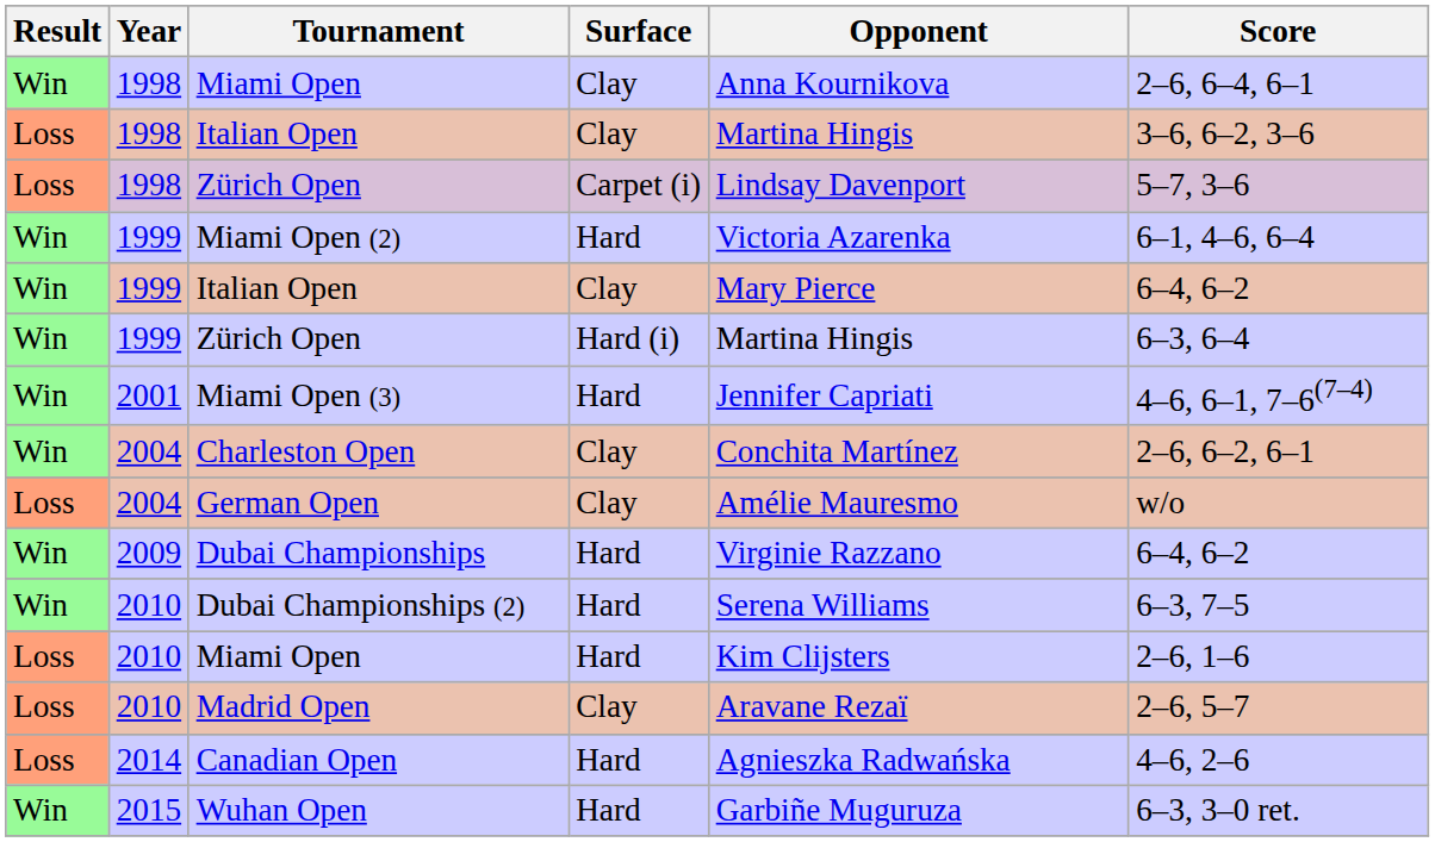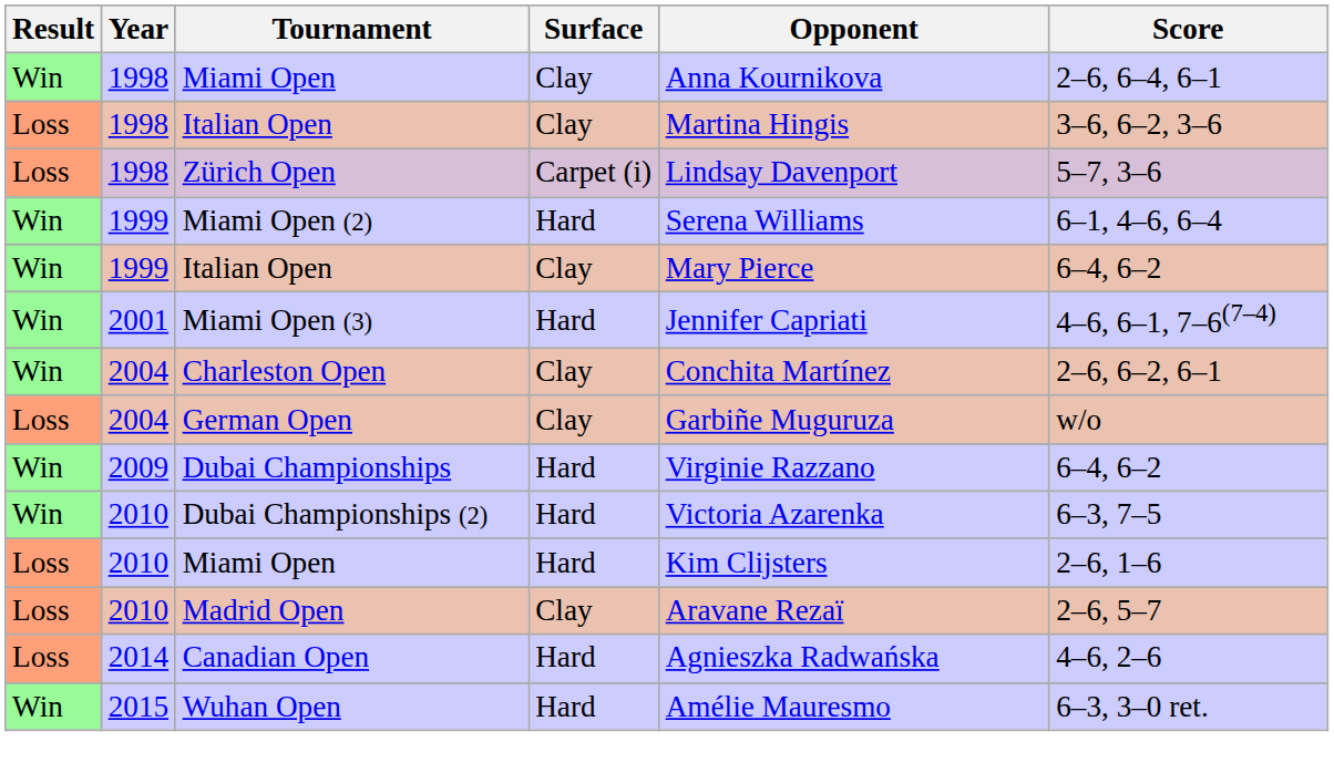 <table class="sortable wikitable">
 <tr>
 <th>Result</th>
 <th>Year</th>
 <th width=180>Tournament</th>
 <th>Surface</th>
 <th width=200>Opponent</th>
 <th width=140>Score</th>
 </tr>
 <tr bgcolor=CCCCFF>
 <td bgcolor=98FB98>Win</td>
 <td><a href='#'>1998</a></td>
 <td><a href='#'>Miami Open</a></td>
 <td>Clay</td>
 <td> <a href='#'>Anna Kournikova</a></td>
 <td>2–6, 6–4, 6–1</td>
 </tr>
 <tr bgcolor=EBC2AF>
 <td bgcolor=FFA07A>Loss</td>
 <td><a href='#'>1998</a></td>
 <td><a href='#'>Italian Open</a></td>
 <td>Clay</td>
 <td> <a href='#'>Martina Hingis</a></td>
 <td>3–6, 6–2, 3–6</td>
 </tr>
 <tr bgcolor=thistle>
 <td bgcolor=FFA07A>Loss</td>
 <td><a href='#'>1998</a></td>
 <td><a href='#'>Zürich Open</a></td>
 <td>Carpet (i)</td>
 <td> <a href='#'>Lindsay Davenport</a></td>
 <td>5–7, 3–6</td>
 </tr>
 <tr bgcolor=CCCCFF>
 <td bgcolor=98FB98>Win</td>
 <td><a href='#'>1999</a></td>
 <td>Miami Open <small>(2)</small></td>
 <td>Hard</td>
-<td> <a href='#'>Victoria Azarenka</a></td>
+<td> <a href='#'>Serena Williams</a></td>
 <td>6–1, 4–6, 6–4</td>
 </tr>
 <tr bgcolor=EBC2AF>
 <td bgcolor=98FB98>Win</td>
 <td><a href='#'>1999</a></td>
 <td>Italian Open</td>
 <td>Clay</td>
 <td> <a href='#'>Mary Pierce</a></td>
 <td>6–4, 6–2</td>
-</tr>
-<tr bgcolor=CCCCFF>
-<td bgcolor=98FB98>Win</td>
-<td><a href='#'>1999</a></td>
-<td>Zürich Open</td>
-<td>Hard (i)</td>
-<td> Martina Hingis</td>
-<td>6–3, 6–4</td>
 </tr>
 <tr bgcolor=CCCCFF>
 <td bgcolor=98FB98>Win</td>
 <td><a href='#'>2001</a></td>
 <td>Miami Open <small>(3)</small></td>
 <td>Hard</td>
 <td> <a href='#'>Jennifer Capriati</a></td>
 <td>4–6, 6–1, 7–6<sup>(7–4)</sup></td>
 </tr>
 <tr bgcolor=EBC2AF>
 <td bgcolor=98FB98>Win</td>
 <td><a href='#'>2004</a></td>
 <td><a href='#'>Charleston Open</a></td>
 <td>Clay</td>
 <td> <a href='#'>Conchita Martínez</a></td>
 <td>2–6, 6–2, 6–1</td>
 </tr>
 <tr bgcolor=EBC2AF>
 <td bgcolor=FFA07A>Loss</td>
 <td><a href='#'>2004</a></td>
 <td><a href='#'>German Open</a></td>
 <td>Clay</td>
-<td> <a href='#'>Amélie Mauresmo</a></td>
+<td> <a href='#'>Garbiñe Muguruza</a></td>
 <td>w/o</td>
 </tr>
 <tr bgcolor=CCCCFF>
 <td bgcolor=98FB98>Win</td>
 <td><a href='#'>2009</a></td>
 <td><a href='#'>Dubai Championships</a></td>
 <td>Hard</td>
 <td> <a href='#'>Virginie Razzano</a></td>
 <td>6–4, 6–2</td>
 </tr>
 <tr bgcolor=CCCCFF>
 <td bgcolor=98FB98>Win</td>
 <td><a href='#'>2010</a></td>
 <td>Dubai Championships <small>(2)</small></td>
 <td>Hard</td>
-<td> <a href='#'>Serena Williams</a></td>
+<td> <a href='#'>Victoria Azarenka</a></td>
 <td>6–3, 7–5</td>
 </tr>
 <tr bgcolor=CCCCFF>
 <td bgcolor=FFA07A>Loss</td>
 <td><a href='#'>2010</a></td>
 <td>Miami Open</td>
 <td>Hard</td>
 <td> <a href='#'>Kim Clijsters</a></td>
 <td>2–6, 1–6</td>
 </tr>
 <tr bgcolor=EBC2AF>
 <td bgcolor=FFA07A>Loss</td>
 <td><a href='#'>2010</a></td>
 <td><a href='#'>Madrid Open</a></td>
 <td>Clay</td>
 <td> <a href='#'>Aravane Rezaï</a></td>
 <td>2–6, 5–7</td>
 </tr>
 <tr bgcolor=CCCCFF>
 <td bgcolor=FFA07A>Loss</td>
 <td><a href='#'>2014</a></td>
 <td><a href='#'>Canadian Open</a></td>
 <td>Hard</td>
 <td> <a href='#'>Agnieszka Radwańska</a></td>
 <td>4–6, 2–6</td>
 </tr>
 <tr bgcolor=CCCCFF>
 <td bgcolor=98FB98>Win</td>
 <td><a href='#'>2015</a></td>
 <td><a href='#'>Wuhan Open</a></td>
 <td>Hard</td>
-<td> <a href='#'>Garbiñe Muguruza</a></td>
+<td> <a href='#'>Amélie Mauresmo</a></td>
 <td>6–3, 3–0 ret.</td>
 </tr>
 </table>
